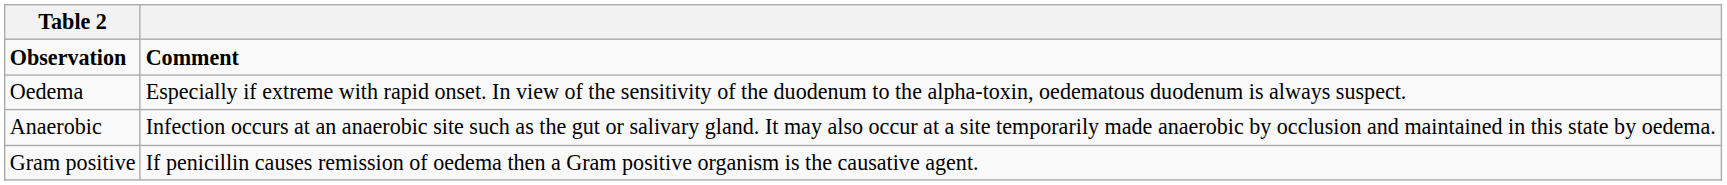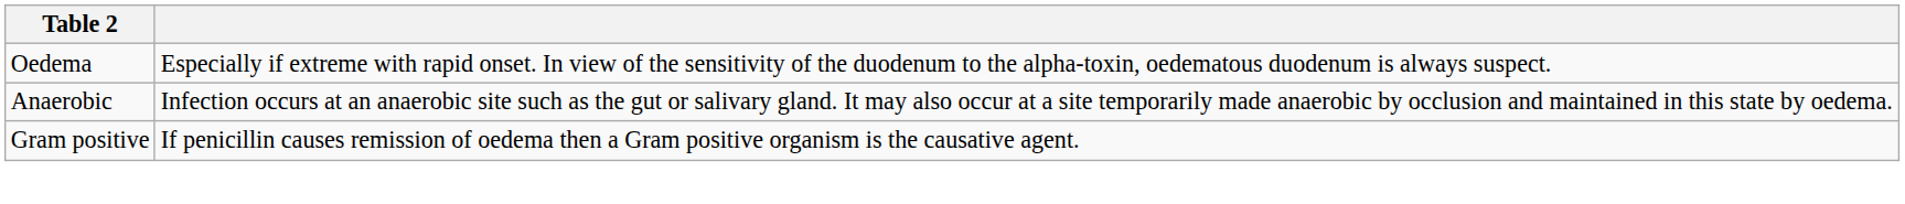 <table class="wikitable" border="1">
 <tr>
 <th>Table 2</th>
 <th></th>
-</tr>
-<tr>
-<td><strong>Observation</strong></td>
-<td><strong>Comment</strong></td>
 </tr>
 <tr>
 <td>Oedema</td>
 <td>Especially if extreme with rapid onset. In view of the sensitivity of the duodenum to the alpha-toxin, oedematous duodenum is always suspect.</td>
 </tr>
 <tr>
 <td>Anaerobic</td>
 <td>Infection occurs at an anaerobic site such as the gut or salivary gland. It may also occur at a site temporarily made anaerobic by occlusion and maintained in this state by oedema.</td>
 </tr>
 <tr>
 <td>Gram positive</td>
 <td>If penicillin causes remission of oedema then a Gram positive organism is the causative agent.</td>
 </tr>
 </table>
